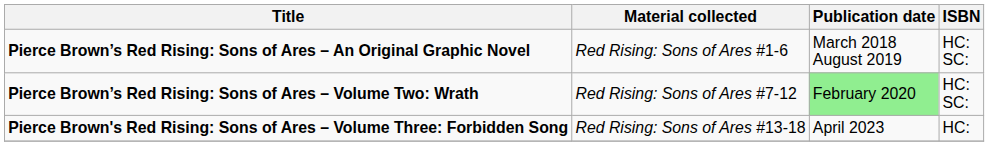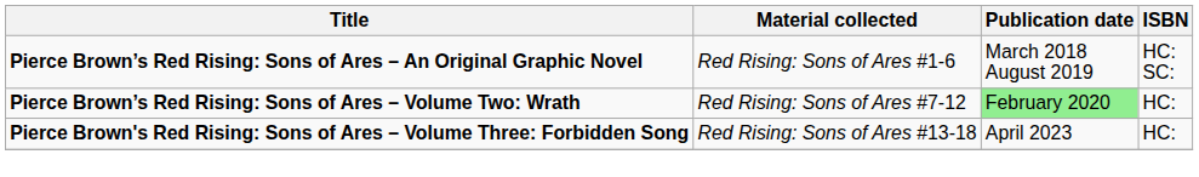 <table class="wikitable">
 <tr>
 <th>Title</th>
 <th>Material collected</th>
 <th>Publication date</th>
 <th>ISBN</th>
 </tr>
 <tr>
 <td><strong>Pierce Brown’s Red Rising: Sons of Ares – An Original Graphic Novel</strong></td>
 <td><em>Red Rising: Sons of Ares</em> #1-6</td>
 <td>March 2018<br>August 2019</td>
 <td>HC: <br>SC: </td>
 </tr>
 <tr>
 <td><strong>Pierce Brown’s Red Rising: Sons of Ares – Volume Two: Wrath</strong></td>
 <td><em>Red Rising: Sons of Ares</em> #7-12</td>
 <td style="background: lightgreen;">February 2020</td>
-<td>HC: <br>SC: </td>
+<td>HC: </td>
 </tr>
 <tr>
 <td><strong>Pierce Brown's Red Rising: Sons of Ares  – Volume Three: Forbidden Song </strong></td>
 <td><em>Red Rising: Sons of Ares</em> #13-18</td>
 <td>April 2023</td>
 <td>HC: </td>
 </tr>
 <tr>
 </tr>
 </table>
